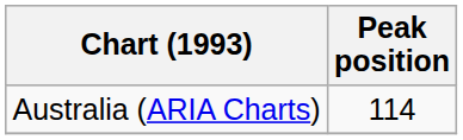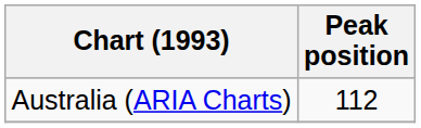 <table class="wikitable">
 <tr>
 <th>Chart (1993)</th>
 <th>Peak<br>position</th>
 </tr>
 <tr>
 <td>Australia (<a href='#'>ARIA Charts</a>)</td>
-<td align="center">114</td>
+<td align="center">112</td>
 </tr>
 <tr>
 </tr>
 </table>
